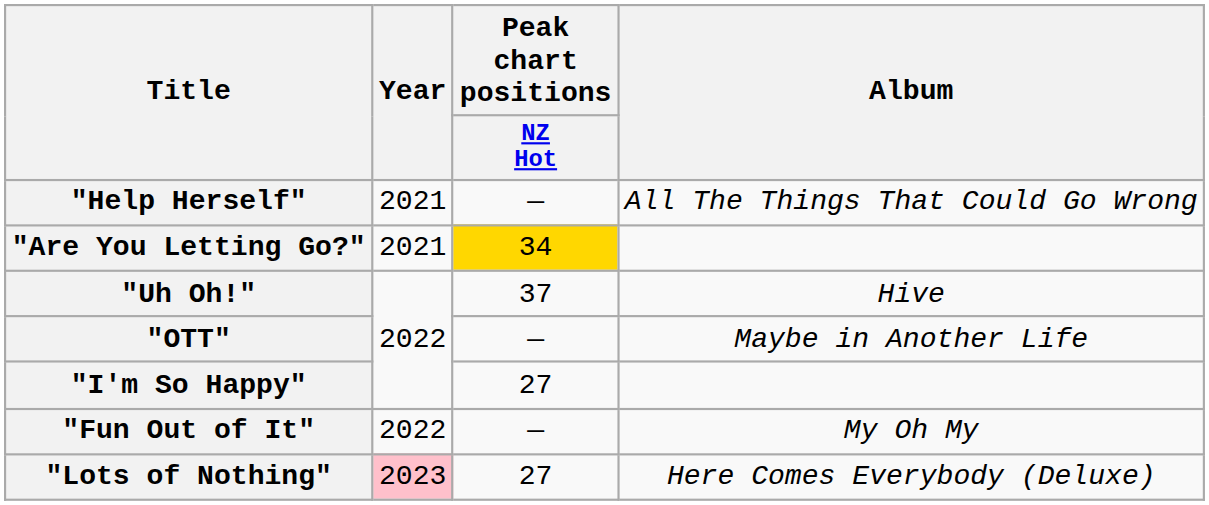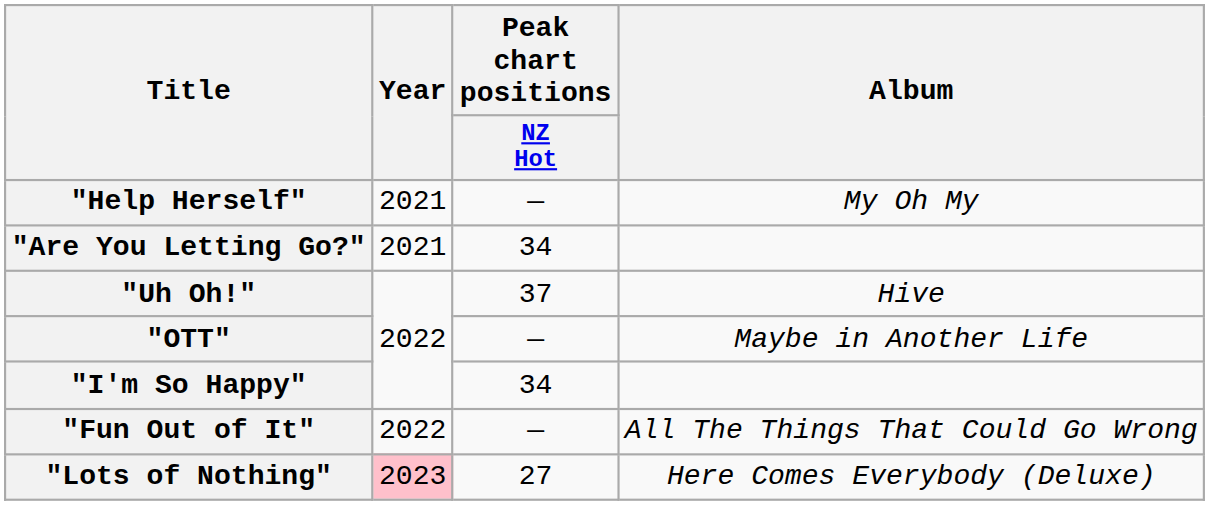 <table class="wikitable plainrowheaders" style="text-align:center;">
 <tr>
 <th scope="col" rowspan="2">Title</th>
 <th scope="col" rowspan="2">Year</th>
 <th scope="col" colspan="1">Peak chart positions</th>
 <th scope="col" rowspan="2">Album</th>
 </tr>
 <tr>
 <th scope="col" style="width:2.75em;font-size:85%;"><a href='#'>NZ<br>Hot</a><br></th>
 </tr>
 <tr>
 <th scope="row">"Help Herself"<br></th>
 <td>2021</td>
 <td>—</td>
-<td><em>All The Things That Could Go Wrong</em></td>
+<td><em>My Oh My</em></td>
 </tr>
 <tr>
 <th scope="row">"Are You Letting Go?"<br></th>
 <td>2021</td>
-<td style="background: gold;">34</td>
+<td>34</td>
 <td></td>
 </tr>
 <tr>
 <th scope="row">"Uh Oh!"<br></th>
 <td rowspan="3">2022</td>
 <td>37</td>
 <td><em>Hive</em></td>
 </tr>
 <tr>
 <th scope="row">"OTT" <br></th>
 <td>—</td>
 <td><em>Maybe in Another Life</em></td>
 </tr>
 <tr>
 <th scope="row">"I'm So Happy" <br></th>
-<td>27</td>
+<td>34</td>
 <td></td>
 </tr>
 <tr>
 <th scope="row">"Fun Out of It"<br></th>
 <td>2022</td>
 <td>—</td>
-<td><em>My Oh My</em></td>
+<td><em>All The Things That Could Go Wrong</em></td>
 </tr>
 <tr>
 <th scope="row">"Lots of Nothing"<br></th>
 <td style="background: pink;">2023</td>
 <td>27</td>
 <td><em>Here Comes Everybody (Deluxe)</em></td>
 </tr>
 </table>
